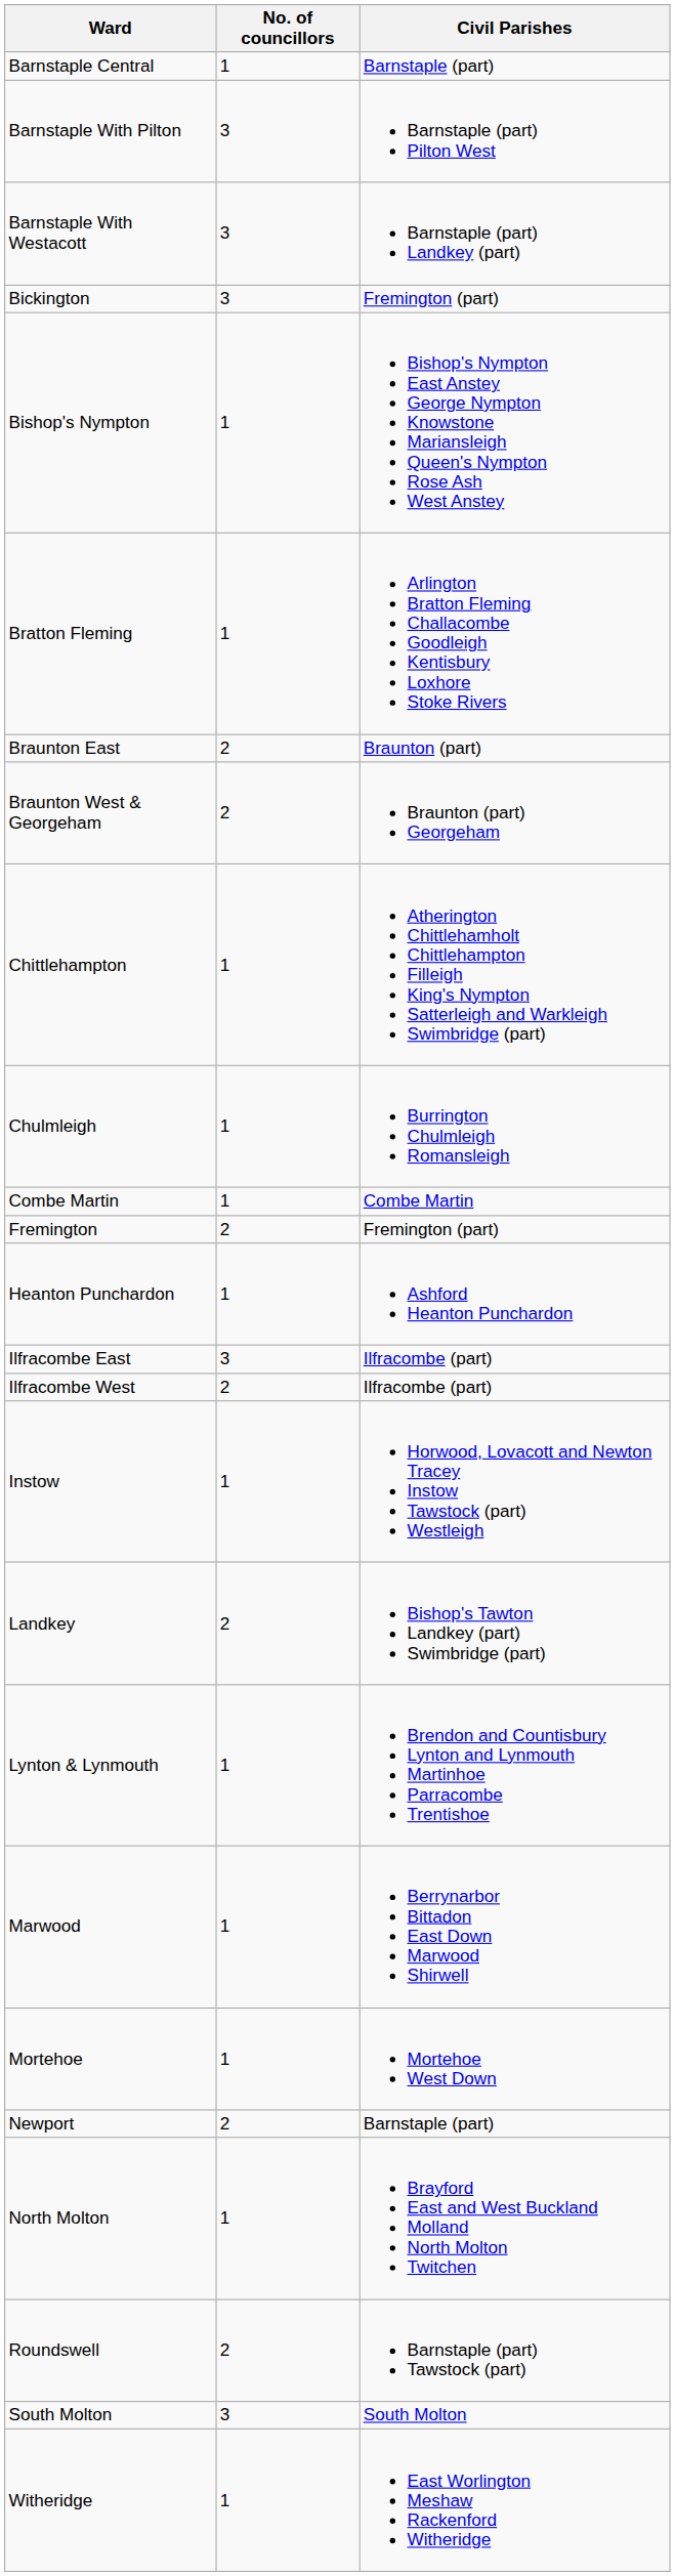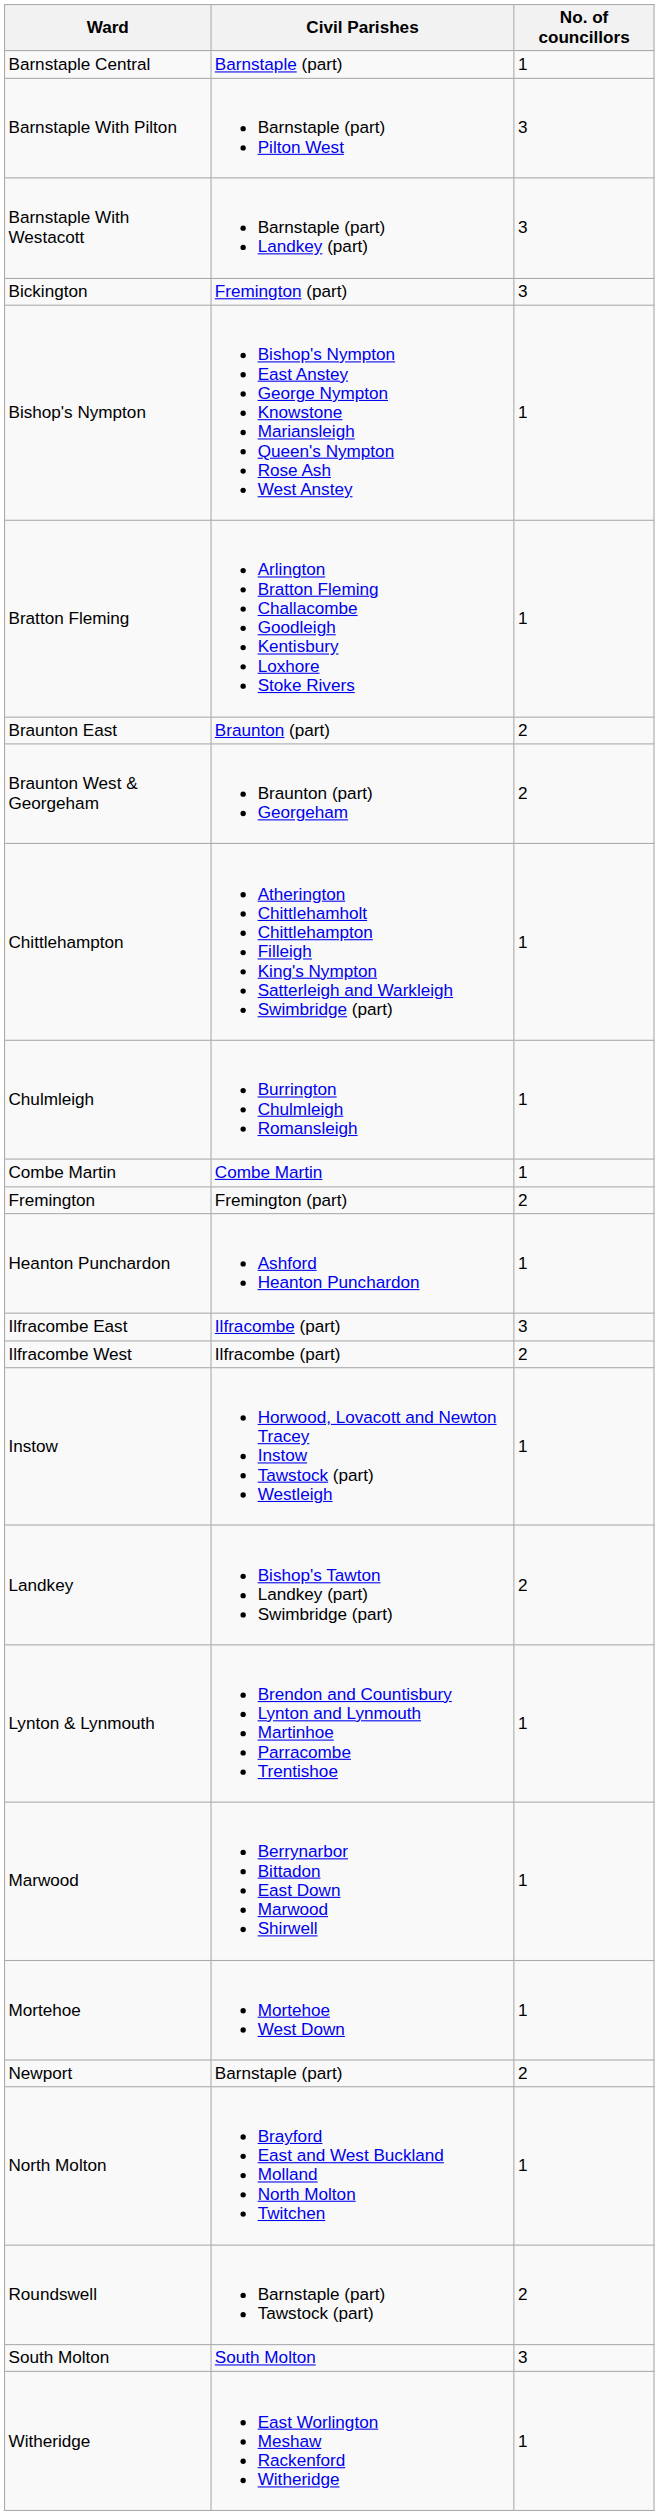 <table class="wikitable">
 <tr>
 <th>Ward</th>
+<th>Civil Parishes</th>
 <th>No. of councillors</th>
-<th>Civil Parishes</th>
 </tr>
 <tr>
 <td>Barnstaple Central</td>
+<td><a href='#'>Barnstaple</a> (part)</td>
 <td>1</td>
-<td><a href='#'>Barnstaple</a> (part)</td>
 </tr>
 <tr>
 <td>Barnstaple With Pilton</td>
+<td><br><ul><li>Barnstaple (part)</li><li><a href='#'>Pilton West</a></li></ul></td>
 <td>3</td>
-<td><br><ul><li>Barnstaple (part)</li><li><a href='#'>Pilton West</a></li></ul></td>
 </tr>
 <tr>
 <td>Barnstaple With Westacott</td>
+<td><br><ul><li>Barnstaple (part)</li><li><a href='#'>Landkey</a> (part)</li></ul></td>
 <td>3</td>
-<td><br><ul><li>Barnstaple (part)</li><li><a href='#'>Landkey</a> (part)</li></ul></td>
 </tr>
 <tr>
 <td>Bickington</td>
+<td><a href='#'>Fremington</a> (part)</td>
 <td>3</td>
-<td><a href='#'>Fremington</a> (part)</td>
 </tr>
 <tr>
 <td>Bishop's Nympton</td>
+<td><br><ul><li><a href='#'>Bishop's Nympton</a></li><li><a href='#'>East Anstey</a></li><li><a href='#'>George Nympton</a></li><li><a href='#'>Knowstone</a></li><li><a href='#'>Mariansleigh</a></li><li><a href='#'>Queen's Nympton</a></li><li><a href='#'>Rose Ash</a></li><li><a href='#'>West Anstey</a></li></ul></td>
 <td>1</td>
-<td><br><ul><li><a href='#'>Bishop's Nympton</a></li><li><a href='#'>East Anstey</a></li><li><a href='#'>George Nympton</a></li><li><a href='#'>Knowstone</a></li><li><a href='#'>Mariansleigh</a></li><li><a href='#'>Queen's Nympton</a></li><li><a href='#'>Rose Ash</a></li><li><a href='#'>West Anstey</a></li></ul></td>
 </tr>
 <tr>
 <td>Bratton Fleming</td>
+<td><br><ul><li><a href='#'>Arlington</a></li><li><a href='#'>Bratton Fleming</a></li><li><a href='#'>Challacombe</a></li><li><a href='#'>Goodleigh</a></li><li><a href='#'>Kentisbury</a></li><li><a href='#'>Loxhore</a></li><li><a href='#'>Stoke Rivers</a></li></ul></td>
 <td>1</td>
-<td><br><ul><li><a href='#'>Arlington</a></li><li><a href='#'>Bratton Fleming</a></li><li><a href='#'>Challacombe</a></li><li><a href='#'>Goodleigh</a></li><li><a href='#'>Kentisbury</a></li><li><a href='#'>Loxhore</a></li><li><a href='#'>Stoke Rivers</a></li></ul></td>
 </tr>
 <tr>
 <td>Braunton East</td>
+<td><a href='#'>Braunton</a> (part)</td>
 <td>2</td>
-<td><a href='#'>Braunton</a> (part)</td>
 </tr>
 <tr>
 <td>Braunton West & Georgeham</td>
+<td><br><ul><li>Braunton (part)</li><li><a href='#'>Georgeham</a></li></ul></td>
 <td>2</td>
-<td><br><ul><li>Braunton (part)</li><li><a href='#'>Georgeham</a></li></ul></td>
 </tr>
 <tr>
 <td>Chittlehampton</td>
+<td><br><ul><li><a href='#'>Atherington</a></li><li><a href='#'>Chittlehamholt</a></li><li><a href='#'>Chittlehampton</a></li><li><a href='#'>Filleigh</a></li><li><a href='#'>King's Nympton</a></li><li><a href='#'>Satterleigh and Warkleigh</a></li><li><a href='#'>Swimbridge</a> (part)</li></ul></td>
 <td>1</td>
-<td><br><ul><li><a href='#'>Atherington</a></li><li><a href='#'>Chittlehamholt</a></li><li><a href='#'>Chittlehampton</a></li><li><a href='#'>Filleigh</a></li><li><a href='#'>King's Nympton</a></li><li><a href='#'>Satterleigh and Warkleigh</a></li><li><a href='#'>Swimbridge</a> (part)</li></ul></td>
 </tr>
 <tr>
 <td>Chulmleigh</td>
+<td><br><ul><li><a href='#'>Burrington</a></li><li><a href='#'>Chulmleigh</a></li><li><a href='#'>Romansleigh</a></li></ul></td>
 <td>1</td>
-<td><br><ul><li><a href='#'>Burrington</a></li><li><a href='#'>Chulmleigh</a></li><li><a href='#'>Romansleigh</a></li></ul></td>
 </tr>
 <tr>
 <td>Combe Martin</td>
+<td><a href='#'>Combe Martin</a></td>
 <td>1</td>
-<td><a href='#'>Combe Martin</a></td>
 </tr>
 <tr>
 <td>Fremington</td>
+<td>Fremington (part)</td>
 <td>2</td>
-<td>Fremington (part)</td>
 </tr>
 <tr>
 <td>Heanton Punchardon</td>
+<td><br><ul><li><a href='#'>Ashford</a></li><li><a href='#'>Heanton Punchardon</a></li></ul></td>
 <td>1</td>
-<td><br><ul><li><a href='#'>Ashford</a></li><li><a href='#'>Heanton Punchardon</a></li></ul></td>
 </tr>
 <tr>
 <td>Ilfracombe East</td>
+<td><a href='#'>Ilfracombe</a> (part)</td>
 <td>3</td>
-<td><a href='#'>Ilfracombe</a> (part)</td>
 </tr>
 <tr>
 <td>Ilfracombe West</td>
+<td>Ilfracombe (part)</td>
 <td>2</td>
-<td>Ilfracombe (part)</td>
 </tr>
 <tr>
 <td>Instow</td>
+<td><br><ul><li><a href='#'>Horwood, Lovacott and Newton Tracey</a></li><li><a href='#'>Instow</a></li><li><a href='#'>Tawstock</a> (part)</li><li><a href='#'>Westleigh</a></li></ul></td>
 <td>1</td>
-<td><br><ul><li><a href='#'>Horwood, Lovacott and Newton Tracey</a></li><li><a href='#'>Instow</a></li><li><a href='#'>Tawstock</a> (part)</li><li><a href='#'>Westleigh</a></li></ul></td>
 </tr>
 <tr>
 <td>Landkey</td>
+<td><br><ul><li><a href='#'>Bishop's Tawton</a></li><li>Landkey (part)</li><li>Swimbridge (part)</li></ul></td>
 <td>2</td>
-<td><br><ul><li><a href='#'>Bishop's Tawton</a></li><li>Landkey (part)</li><li>Swimbridge (part)</li></ul></td>
 </tr>
 <tr>
 <td>Lynton & Lynmouth</td>
+<td><br><ul><li><a href='#'>Brendon and Countisbury</a></li><li><a href='#'>Lynton and Lynmouth</a></li><li><a href='#'>Martinhoe</a></li><li><a href='#'>Parracombe</a></li><li><a href='#'>Trentishoe</a></li></ul></td>
 <td>1</td>
-<td><br><ul><li><a href='#'>Brendon and Countisbury</a></li><li><a href='#'>Lynton and Lynmouth</a></li><li><a href='#'>Martinhoe</a></li><li><a href='#'>Parracombe</a></li><li><a href='#'>Trentishoe</a></li></ul></td>
 </tr>
 <tr>
 <td>Marwood</td>
+<td><br><ul><li><a href='#'>Berrynarbor</a></li><li><a href='#'>Bittadon</a></li><li><a href='#'>East Down</a></li><li><a href='#'>Marwood</a></li><li><a href='#'>Shirwell</a></li></ul></td>
 <td>1</td>
-<td><br><ul><li><a href='#'>Berrynarbor</a></li><li><a href='#'>Bittadon</a></li><li><a href='#'>East Down</a></li><li><a href='#'>Marwood</a></li><li><a href='#'>Shirwell</a></li></ul></td>
 </tr>
 <tr>
 <td>Mortehoe</td>
+<td><br><ul><li><a href='#'>Mortehoe</a></li><li><a href='#'>West Down</a></li></ul></td>
 <td>1</td>
-<td><br><ul><li><a href='#'>Mortehoe</a></li><li><a href='#'>West Down</a></li></ul></td>
 </tr>
 <tr>
 <td>Newport</td>
+<td>Barnstaple (part)</td>
 <td>2</td>
-<td>Barnstaple (part)</td>
 </tr>
 <tr>
 <td>North Molton</td>
+<td><br><ul><li><a href='#'>Brayford</a></li><li><a href='#'>East and West Buckland</a></li><li><a href='#'>Molland</a></li><li><a href='#'>North Molton</a></li><li><a href='#'>Twitchen</a></li></ul></td>
 <td>1</td>
-<td><br><ul><li><a href='#'>Brayford</a></li><li><a href='#'>East and West Buckland</a></li><li><a href='#'>Molland</a></li><li><a href='#'>North Molton</a></li><li><a href='#'>Twitchen</a></li></ul></td>
 </tr>
 <tr>
 <td>Roundswell</td>
+<td><br><ul><li>Barnstaple (part)</li><li>Tawstock (part)</li></ul></td>
 <td>2</td>
-<td><br><ul><li>Barnstaple (part)</li><li>Tawstock (part)</li></ul></td>
 </tr>
 <tr>
 <td>South Molton</td>
+<td><a href='#'>South Molton</a></td>
 <td>3</td>
-<td><a href='#'>South Molton</a></td>
 </tr>
 <tr>
 <td>Witheridge</td>
+<td><br><ul><li><a href='#'>East Worlington</a></li><li><a href='#'>Meshaw</a></li><li><a href='#'>Rackenford</a></li><li><a href='#'>Witheridge</a></li></ul></td>
 <td>1</td>
-<td><br><ul><li><a href='#'>East Worlington</a></li><li><a href='#'>Meshaw</a></li><li><a href='#'>Rackenford</a></li><li><a href='#'>Witheridge</a></li></ul></td>
 </tr>
 </table>
